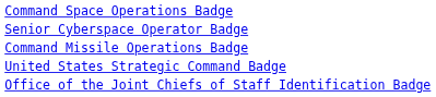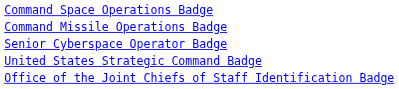 <table>
 <tr>
 <td></td>
 <td><a href='#'>Command Space Operations Badge</a></td>
 </tr>
 <tr>
 <td></td>
-<td><a href='#'>Senior Cyberspace Operator Badge</a></td>
+<td><a href='#'>Command Missile Operations Badge</a></td>
 </tr>
 <tr>
 <td></td>
-<td><a href='#'>Command Missile Operations Badge</a></td>
+<td><a href='#'>Senior Cyberspace Operator Badge</a></td>
 </tr>
 <tr>
 <td></td>
 <td><a href='#'>United States Strategic Command Badge</a></td>
 </tr>
 <tr>
 <td></td>
 <td><a href='#'>Office of the Joint Chiefs of Staff Identification Badge</a></td>
 </tr>
 </table>
